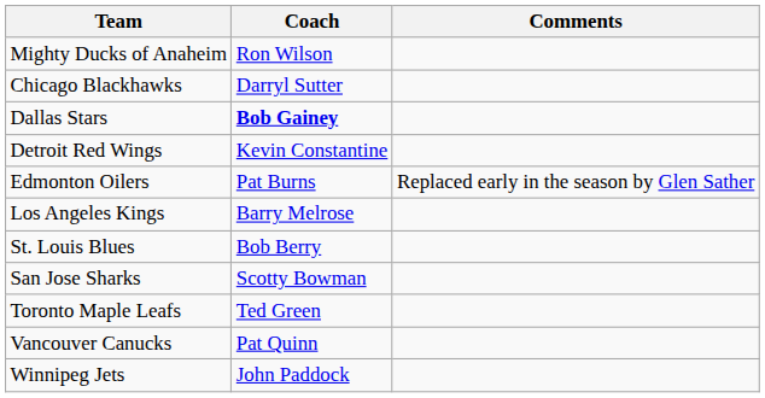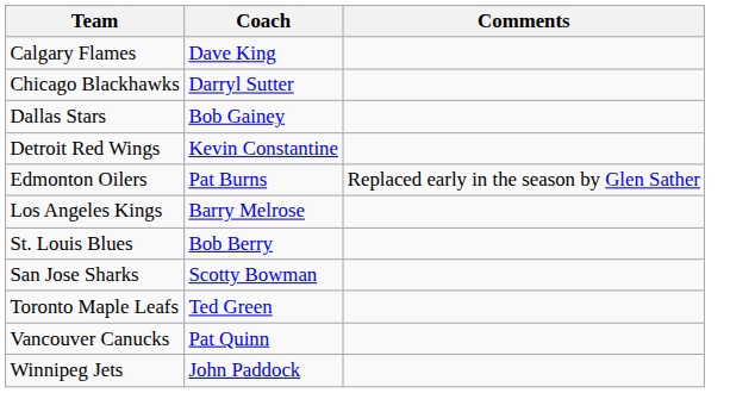 <table class="wikitable">
 <tr>
 <th bgcolor="#DDDDFF">Team</th>
 <th bgcolor="#DDDDFF">Coach</th>
 <th bgcolor="#DDDDFF">Comments</th>
 </tr>
 <tr>
-<td>Mighty Ducks of Anaheim</td>
-<td><a href='#'>Ron Wilson</a></td>
+<td>Calgary Flames</td>
+<td><a href='#'>Dave King</a></td>
 <td></td>
 </tr>
 <tr>
 <td>Chicago Blackhawks</td>
 <td><a href='#'>Darryl Sutter</a></td>
 <td></td>
 </tr>
 <tr>
 <td>Dallas Stars</td>
-<td><strong><a href='#'>Bob Gainey</a></strong></td>
+<td><a href='#'>Bob Gainey</a></td>
 <td></td>
 </tr>
 <tr>
 <td>Detroit Red Wings</td>
 <td><a href='#'>Kevin Constantine</a></td>
 <td></td>
 </tr>
 <tr>
 <td>Edmonton Oilers</td>
 <td><a href='#'>Pat Burns</a></td>
 <td>Replaced early in the season by <a href='#'>Glen Sather</a></td>
 </tr>
 <tr>
 <td>Los Angeles Kings</td>
 <td><a href='#'>Barry Melrose</a></td>
 <td></td>
 </tr>
 <tr>
 <td>St. Louis Blues</td>
 <td><a href='#'>Bob Berry</a></td>
 <td></td>
 </tr>
 <tr>
 <td>San Jose Sharks</td>
 <td><a href='#'>Scotty Bowman</a></td>
 <td></td>
 </tr>
 <tr>
 <td>Toronto Maple Leafs</td>
 <td><a href='#'>Ted Green</a></td>
 <td></td>
 </tr>
 <tr>
 <td>Vancouver Canucks</td>
 <td><a href='#'>Pat Quinn</a></td>
 <td></td>
 </tr>
 <tr>
 <td>Winnipeg Jets</td>
 <td><a href='#'>John Paddock</a></td>
 <td></td>
 </tr>
 </table>
